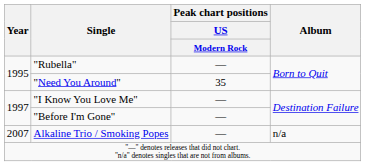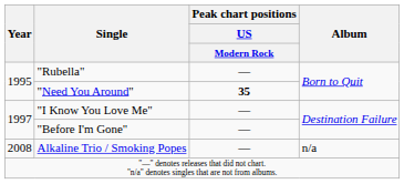 <table class="wikitable">
 <tr>
 <th rowspan="3">Year</th>
 <th rowspan="3">Single</th>
 <th>Peak chart positions</th>
 <th rowspan="3">Album</th>
 </tr>
 <tr>
 <th colspan="1" align="center"><a href='#'>US</a></th>
 </tr>
 <tr>
 <th><small><a href='#'>Modern Rock</a></small><br></th>
 </tr>
 <tr>
 <td rowspan="2">1995</td>
 <td>"Rubella"</td>
 <td align="center"> —</td>
 <td rowspan="2"><em><a href='#'>Born to Quit</a></em></td>
 </tr>
 <tr>
 <td>"<a href='#'>Need You Around</a>"</td>
-<td align="center"> 35</td>
+<td align="center"><strong> 35</strong></td>
 </tr>
 <tr>
 <td rowspan="2">1997</td>
 <td>"I Know You Love Me"</td>
 <td align="center"> —</td>
 <td rowspan="2"><em><a href='#'>Destination Failure</a></em></td>
 </tr>
 <tr>
 <td>"Before I'm Gone"</td>
 <td align="center"> —</td>
 </tr>
 <tr>
-<td>2007</td>
+<td>2008</td>
 <td><a href='#'>Alkaline Trio / Smoking Popes</a></td>
 <td align="center"> —</td>
 <td>n/a</td>
 </tr>
 <tr>
 <td align="center" colspan="4" style="font-size: 8pt">"—" denotes releases that did not chart.<br>"n/a" denotes singles that are not from albums.</td>
 </tr>
 </table>
